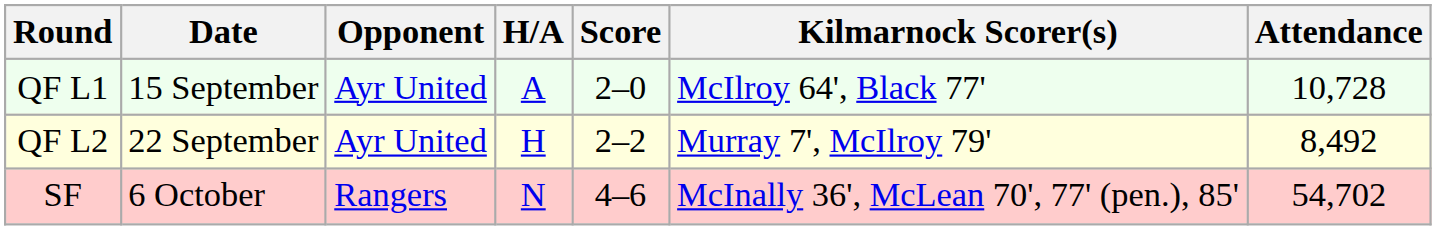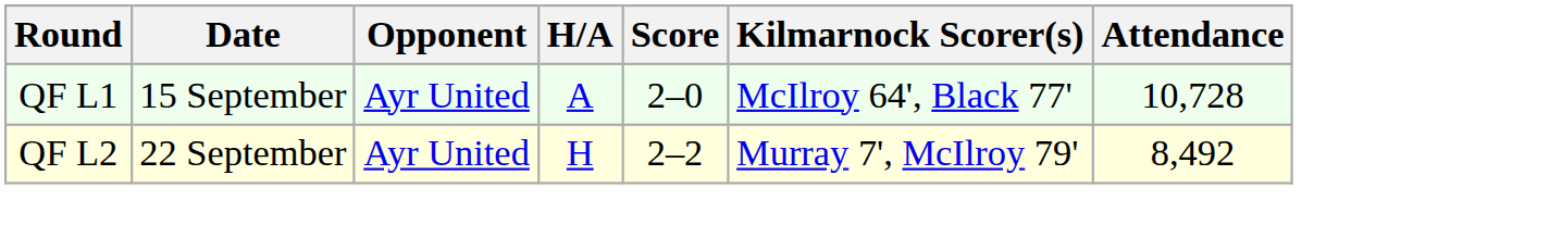 <table class="wikitable" style="text-align:center">
 <tr>
 <th>Round</th>
 <th>Date</th>
 <th>Opponent</th>
 <th>H/A</th>
 <th>Score</th>
 <th>Kilmarnock Scorer(s)</th>
 <th>Attendance</th>
 </tr>
 <tr bgcolor=#EEFFEE>
 <td>QF L1</td>
 <td align=left>15 September</td>
 <td align=left><a href='#'>Ayr United</a></td>
 <td><a href='#'>A</a></td>
 <td>2–0</td>
 <td align=left><a href='#'>McIlroy</a> 64', <a href='#'>Black</a> 77'</td>
 <td>10,728</td>
 </tr>
 <tr bgcolor=#FFFFDD>
 <td>QF L2</td>
 <td align=left>22 September</td>
 <td align=left><a href='#'>Ayr United</a></td>
 <td><a href='#'>H</a></td>
 <td>2–2</td>
 <td align=left><a href='#'>Murray</a> 7', <a href='#'>McIlroy</a> 79'</td>
 <td>8,492</td>
 </tr>
-<tr bgcolor=#FFCCCC>
-<td>SF</td>
-<td align=left>6 October</td>
-<td align=left><a href='#'>Rangers</a></td>
-<td><a href='#'>N</a></td>
-<td>4–6</td>
-<td align=left><a href='#'>McInally</a> 36', <a href='#'>McLean</a> 70', 77' (pen.), 85'</td>
-<td>54,702</td>
-</tr>
 </table>
